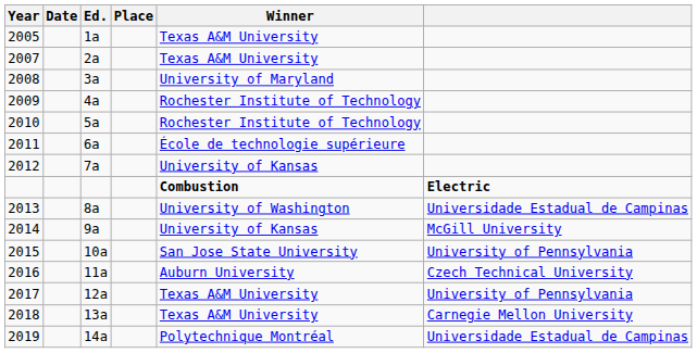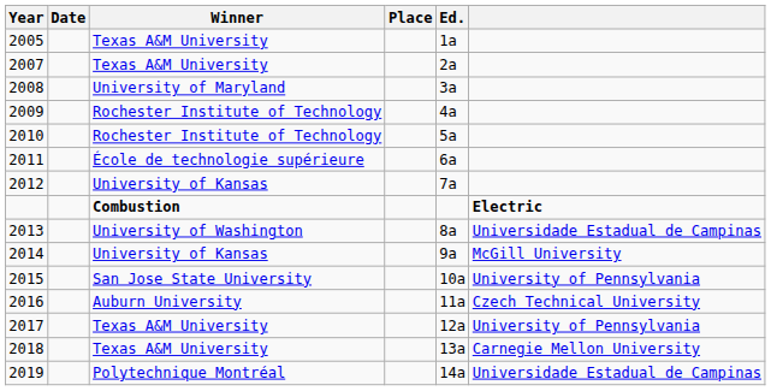 <table class="wikitable">
 <tr>
 <th>Year</th>
 <th>Date</th>
+<th>Winner</th>
+<th>Place</th>
 <th>Ed.</th>
-<th>Place</th>
-<th>Winner</th>
 <th></th>
 </tr>
 <tr>
 <td>2005</td>
 <td></td>
+<td> <a href='#'>Texas A&M University</a></td>
+<td></td>
 <td>1a</td>
-<td></td>
-<td> <a href='#'>Texas A&M University</a></td>
 <td></td>
 </tr>
 <tr>
 <td>2007</td>
 <td></td>
+<td> <a href='#'>Texas A&M University</a></td>
+<td></td>
 <td>2a</td>
-<td></td>
-<td> <a href='#'>Texas A&M University</a></td>
 <td></td>
 </tr>
 <tr>
 <td>2008</td>
 <td></td>
+<td> <a href='#'>University of Maryland</a></td>
+<td></td>
 <td>3a</td>
-<td></td>
-<td> <a href='#'>University of Maryland</a></td>
 <td></td>
 </tr>
 <tr>
 <td>2009</td>
 <td></td>
+<td> <a href='#'>Rochester Institute of Technology</a></td>
+<td></td>
 <td>4a</td>
-<td></td>
-<td> <a href='#'>Rochester Institute of Technology</a></td>
 <td></td>
 </tr>
 <tr>
 <td>2010</td>
 <td></td>
+<td> <a href='#'>Rochester Institute of Technology</a></td>
+<td></td>
 <td>5a</td>
-<td></td>
-<td> <a href='#'>Rochester Institute of Technology</a></td>
 <td></td>
 </tr>
 <tr>
 <td>2011</td>
 <td></td>
+<td> <a href='#'>École de technologie supérieure</a></td>
+<td></td>
 <td>6a</td>
-<td></td>
-<td> <a href='#'>École de technologie supérieure</a></td>
 <td></td>
 </tr>
 <tr>
 <td>2012</td>
 <td></td>
+<td> <a href='#'>University of Kansas</a></td>
+<td></td>
 <td>7a</td>
-<td></td>
-<td> <a href='#'>University of Kansas</a></td>
 <td></td>
 </tr>
 <tr>
 <td></td>
 <td></td>
+<td><strong>Combustion</strong></td>
 <td></td>
 <td></td>
-<td><strong>Combustion</strong></td>
 <td><strong>Electric</strong></td>
 </tr>
 <tr>
 <td>2013</td>
 <td></td>
+<td> <a href='#'>University of Washington</a></td>
+<td></td>
 <td>8a</td>
-<td></td>
-<td> <a href='#'>University of Washington</a></td>
 <td> <a href='#'>Universidade Estadual de Campinas</a></td>
 </tr>
 <tr>
 <td>2014</td>
 <td></td>
+<td> <a href='#'>University of Kansas</a></td>
+<td></td>
 <td>9a</td>
-<td></td>
-<td> <a href='#'>University of Kansas</a></td>
 <td> <a href='#'>McGill University</a></td>
 </tr>
 <tr>
 <td>2015</td>
 <td></td>
+<td> <a href='#'>San Jose State University</a></td>
+<td></td>
 <td>10a</td>
-<td></td>
-<td> <a href='#'>San Jose State University</a></td>
 <td> <a href='#'>University of Pennsylvania</a></td>
 </tr>
 <tr>
 <td>2016</td>
 <td></td>
+<td> <a href='#'>Auburn University</a></td>
+<td></td>
 <td>11a</td>
-<td></td>
-<td> <a href='#'>Auburn University</a></td>
 <td> <a href='#'>Czech Technical University</a></td>
 </tr>
 <tr>
 <td>2017</td>
 <td></td>
+<td> <a href='#'>Texas A&M University</a></td>
+<td></td>
 <td>12a</td>
-<td></td>
-<td> <a href='#'>Texas A&M University</a></td>
 <td> <a href='#'>University of Pennsylvania</a></td>
 </tr>
 <tr>
 <td>2018</td>
 <td></td>
+<td> <a href='#'>Texas A&M University</a></td>
+<td></td>
 <td>13a</td>
-<td></td>
-<td> <a href='#'>Texas A&M University</a></td>
 <td> <a href='#'>Carnegie Mellon University</a></td>
 </tr>
 <tr>
 <td>2019</td>
 <td></td>
+<td> <a href='#'>Polytechnique Montréal</a></td>
+<td></td>
 <td>14a</td>
-<td></td>
-<td> <a href='#'>Polytechnique Montréal</a></td>
 <td> <a href='#'>Universidade Estadual de Campinas</a></td>
 </tr>
 </table>
